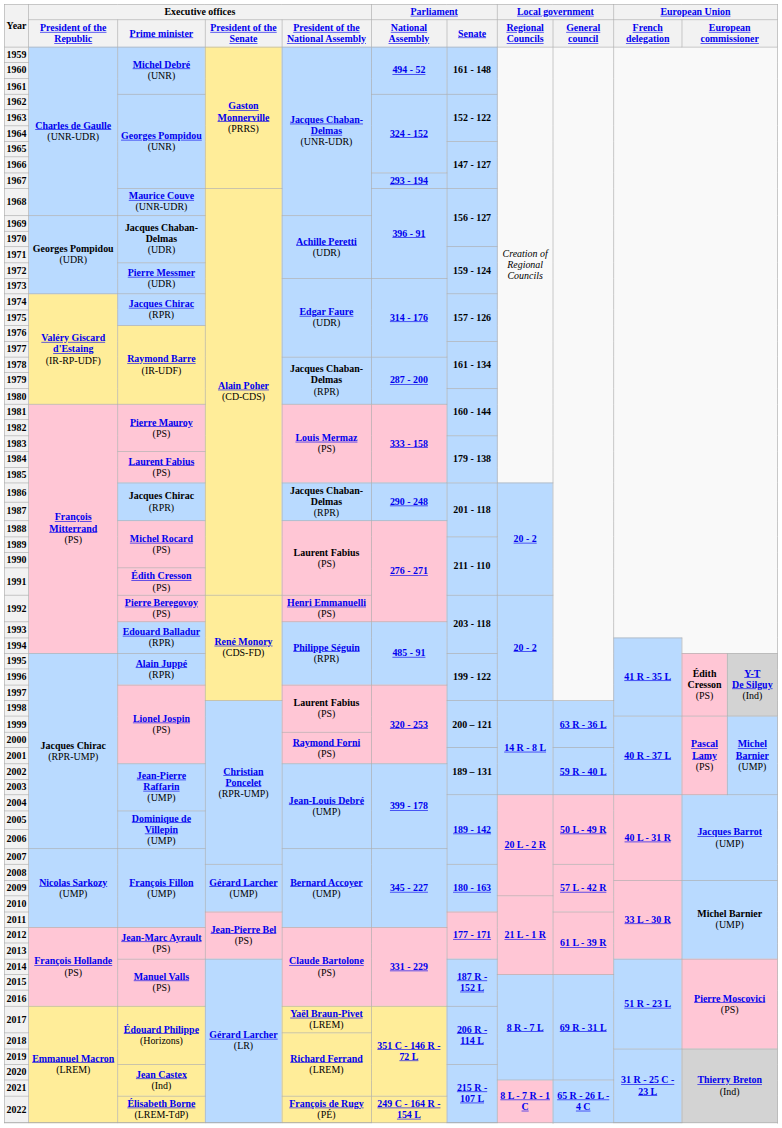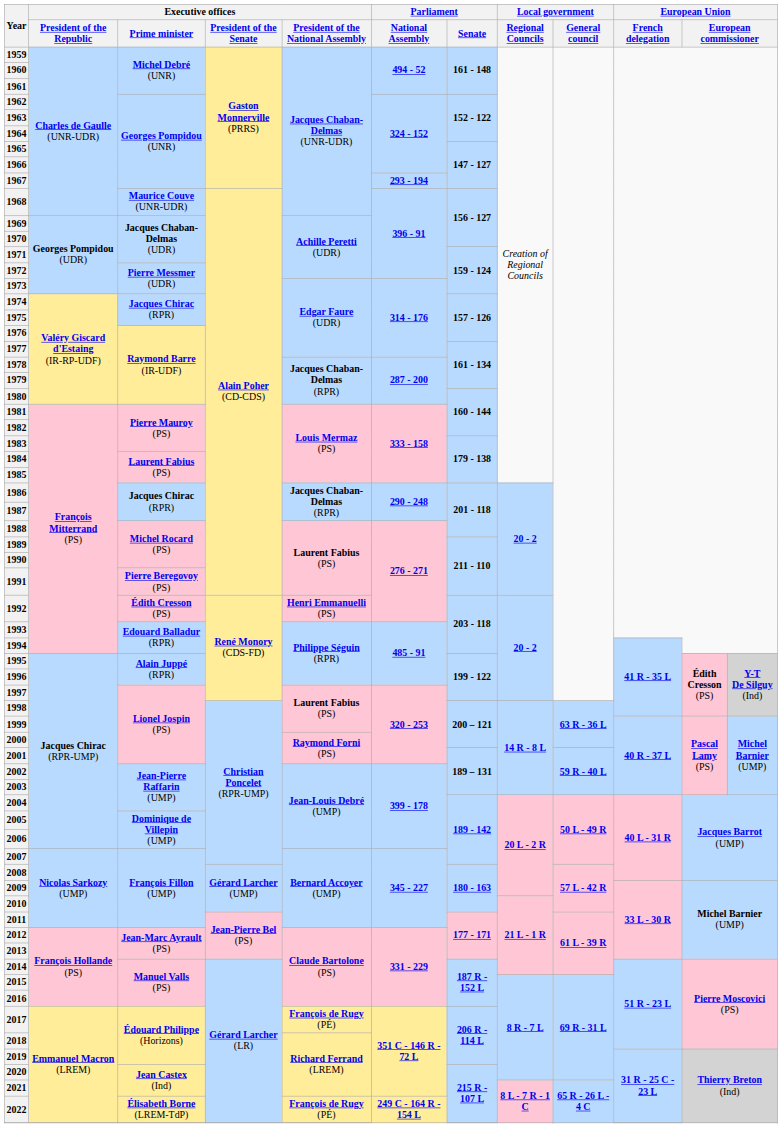 <table class="wikitable sortable sticky-header-multi" style="text-align:center">
 <tr>
 <th rowspan=2 class=unsortable>Year</th>
 <th colspan=4>Executive offices</th>
 <th colspan=2><a href='#'>Parliament</a></th>
 <th colspan=2><a href='#'>Local government</a></th>
 <th colspan=3><a href='#'>European Union</a></th>
 </tr>
 <tr>
 <th class=unsortable><a href='#'>President of the<br> Republic</a></th>
 <th class=unsortable><a href='#'>Prime minister</a></th>
 <th class=unsortable><a href='#'>President of the<br> Senate</a></th>
 <th class=unsortable><a href='#'>President of the<br> National Assembly</a></th>
 <th class=unsortable><a href='#'>National<br>Assembly</a></th>
 <th class=unsortable><a href='#'>Senate</a></th>
 <th class=unsortable><a href='#'>Regional<br>Councils</a></th>
 <th class=unsortable><a href='#'>General council</a></th>
 <th class=unsortable><a href='#'>French delegation</a></th>
 <th colspan=2 class=unsortable><a href='#'>European commissioner</a></th>
 </tr>
 <tr>
 <th>1959</th>
 <td rowspan=10 style="background:#b9daff"><strong><a href='#'>Charles de Gaulle</a></strong> <br>(UNR-UDR)</td>
 <td rowspan=3 style="background:#b9daff"><strong><a href='#'>Michel Debré</a></strong> <br>(UNR)</td>
 <td rowspan=9 style="background:#ffed99"><strong><a href='#'>Gaston Monnerville</a></strong> <br>(PRRS)</td>
 <td rowspan=10 style="background:#b9daff"><strong><a href='#'>Jacques Chaban-Delmas</a></strong> <br>(UNR-UDR)</td>
 <td rowspan=3 style="background:#b9daff"><strong><a href='#'>494 - 52</a></strong></td>
 <td rowspan=3 style="background:#b9daff"><strong>161 - 148</strong></td>
 <td rowspan=27><em>Creation of <br> Regional <br> Councils</em></td>
 <td rowspan=39></td>
 </tr>
 <tr>
 <th>1960</th>
 </tr>
 <tr>
 <th>1961</th>
 </tr>
 <tr>
 <th>1962</th>
 <td rowspan=6 style="background:#b9daff"><strong><a href='#'>Georges Pompidou</a></strong> <br>(UNR)</td>
 <td rowspan=5 style="background:#b9daff"><strong><a href='#'>324 - 152</a></strong></td>
 <td rowspan=3 style="background:#b9daff"><strong>152 - 122</strong></td>
 </tr>
 <tr>
 <th>1963</th>
 </tr>
 <tr>
 <th>1964</th>
 </tr>
 <tr>
 <th>1965</th>
 <td rowspan=3 style="background:#b9daff"><strong>147 - 127</strong></td>
 </tr>
 <tr>
 <th>1966</th>
 </tr>
 <tr>
 <th>1967</th>
 <td rowspan=1 style="background:#b9daff"><strong><a href='#'>293 - 194</a></strong></td>
 </tr>
 <tr>
 <th>1968</th>
 <td rowspan=1 style="background:#b9daff"><strong><a href='#'>Maurice Couve</a></strong> <br>(UNR-UDR)</td>
 <td rowspan=24 style="background:#ffed99"><strong><a href='#'>Alain Poher</a></strong> <br>(CD-CDS)</td>
 <td rowspan=5 style="background:#b9daff"><strong><a href='#'>396 - 91</a></strong></td>
 <td rowspan=3 style="background:#b9daff"><strong>156 - 127</strong></td>
 </tr>
 <tr>
 <th>1969</th>
 <td rowspan=5 style="background:#b9daff"><strong>Georges Pompidou</strong> <br>(UDR)</td>
 <td rowspan=3 style="background:#b9daff"><strong>Jacques Chaban-Delmas</strong> <br>(UDR)</td>
 <td rowspan=4 style="background:#b9daff"><strong><a href='#'>Achille Peretti</a></strong> <br>(UDR)</td>
 </tr>
 <tr>
 <th>1970</th>
 </tr>
 <tr>
 <th>1971</th>
 <td rowspan=3 style="background:#b9daff"><strong>159 - 124</strong></td>
 </tr>
 <tr>
 <th>1972</th>
 <td rowspan=2 style="background:#b9daff"><strong><a href='#'>Pierre Messmer</a></strong> <br>(UDR)</td>
 </tr>
 <tr>
 <th>1973</th>
 <td rowspan=5 style="background:#b9daff"><strong><a href='#'>Edgar Faure</a></strong> <br>(UDR)</td>
 <td rowspan=5 style="background:#b9daff"><strong><a href='#'>314 - 176</a></strong></td>
 </tr>
 <tr>
 <th>1974</th>
 <td rowspan=7 style="background:#ffed99"><strong><a href='#'>Valéry Giscard d'Estaing</a></strong> <br>(IR-RP-UDF)</td>
 <td rowspan=2 style="background:#b9daff"><strong><a href='#'>Jacques Chirac</a></strong> <br>(RPR)</td>
 <td rowspan=3 style="background:#b9daff"><strong>157 - 126</strong></td>
 </tr>
 <tr>
 <th>1975</th>
 </tr>
 <tr>
 <th>1976</th>
 <td rowspan=5 style="background:#ffed99"><strong><a href='#'>Raymond Barre</a></strong> <br>(IR-UDF)</td>
 </tr>
 <tr>
 <th>1977</th>
 <td rowspan=3 style="background:#b9daff"><strong>161 - 134</strong></td>
 </tr>
 <tr>
 <th>1978</th>
 <td rowspan=3 style="background:#b9daff"><strong>Jacques Chaban-Delmas</strong> <br>(RPR)</td>
 <td rowspan=3 style="background:#b9daff"><strong><a href='#'>287 - 200</a></strong></td>
 </tr>
 <tr>
 <th>1979</th>
 </tr>
 <tr>
 <th>1980</th>
 <td rowspan=3 style="background:#b9daff"><strong>160 - 144</strong></td>
 </tr>
 <tr>
 <th>1981</th>
 <td rowspan=14 style="background:#ffc6d5"><strong><a href='#'>François Mitterrand</a></strong> <br>(PS)</td>
 <td rowspan=3 style="background:#ffc6d5"><strong><a href='#'>Pierre Mauroy</a></strong> <br>(PS)</td>
 <td rowspan=5 style="background:#ffc6d5"><strong><a href='#'>Louis Mermaz</a></strong> <br>(PS)</td>
 <td rowspan=5 style="background:#ffc6d5"><strong><a href='#'>333 - 158</a></strong></td>
 </tr>
 <tr>
 <th>1982</th>
 </tr>
 <tr>
 <th>1983</th>
 <td rowspan=3 style="background:#b9daff"><strong>179 - 138</strong></td>
 </tr>
 <tr>
 <th>1984</th>
 <td rowspan=2 style="background:#ffc6d5"><strong><a href='#'>Laurent Fabius</a></strong> <br>(PS)</td>
 </tr>
 <tr>
 <th>1985</th>
 </tr>
 <tr>
 <th>1986</th>
 <td rowspan=2 style="background:#b9daff"><strong>Jacques Chirac</strong> <br>(RPR)</td>
 <td rowspan=2 style="background:#b9daff"><strong>Jacques Chaban-Delmas</strong> <br>(RPR)</td>
 <td rowspan=2 style="background:#b9daff"><strong><a href='#'>290 - 248</a></strong></td>
 <td rowspan=3 style="background:#b9daff"><strong>201 - 118</strong></td>
 <td rowspan=6 style="background:#b9daff"><strong><a href='#'>20 - 2</a></strong></td>
 </tr>
 <tr>
 <th>1987</th>
 </tr>
 <tr>
 <th>1988</th>
 <td rowspan=3 style="background:#ffc6d5"><strong><a href='#'>Michel Rocard</a></strong> <br>(PS)</td>
 <td rowspan=4 style="background:#ffc6d5"><strong>Laurent Fabius</strong> <br>(PS)</td>
 <td rowspan=5 style="background:#ffc6d5"><strong><a href='#'>276 - 271</a></strong></td>
 </tr>
 <tr>
 <th>1989</th>
 <td rowspan=3 style="background:#b9daff"><strong>211 - 110</strong></td>
 </tr>
 <tr>
 <th>1990</th>
 </tr>
 <tr>
 <th>1991</th>
-<td rowspan=1 style="background:#ffc6d5"><strong><a href='#'>Édith Cresson</a></strong> <br>(PS)</td>
+<td rowspan=1 style="background:#ffc6d5"><strong><a href='#'>Pierre Beregovoy</a></strong> <br>(PS)</td>
 </tr>
 <tr>
 <th>1992</th>
-<td rowspan=1 style="background:#ffc6d5"><strong><a href='#'>Pierre Beregovoy</a></strong> <br>(PS)</td>
+<td rowspan=1 style="background:#ffc6d5"><strong><a href='#'>Édith Cresson</a></strong> <br>(PS)</td>
 <td rowspan=6 style="background:#ffed99"><strong><a href='#'>René Monory</a></strong>  <br>(CDS-FD)</td>
 <td rowspan=1 style="background:#ffc6d5"><strong><a href='#'>Henri Emmanuelli</a></strong> <br>(PS)</td>
 <td rowspan=3 style="background:#b9daff"><strong>203 - 118</strong></td>
 <td rowspan=6 style="background:#b9daff"><strong><a href='#'>20 - 2</a></strong></td>
 </tr>
 <tr>
 <th>1993</th>
 <td rowspan=2 style="background:#b9daff"><strong><a href='#'>Edouard Balladur</a></strong> <br>(RPR)</td>
 <td rowspan=4 style="background:#b9daff"><strong><a href='#'>Philippe Séguin</a></strong> <br>(RPR)</td>
 <td rowspan=4 style="background:#b9daff"><strong><a href='#'>485 - 91</a></strong></td>
 </tr>
 <tr>
 <th>1994</th>
 <td rowspan=5 style="background:#b9daff"><strong><a href='#'>41 R - 35 L</a></strong></td>
 </tr>
 <tr>
 <th>1995</th>
 <td rowspan=12 style="background:#b9daff"><strong>Jacques Chirac</strong> <br>(RPR-UMP)</td>
 <td rowspan=2 style="background:#b9daff"><strong><a href='#'>Alain Juppé</a></strong> <br>(RPR)</td>
 <td rowspan=3 style="background:#b9daff"><strong>199 - 122</strong></td>
 <td rowspan=4 style="background:#ffc6d5"><strong>Édith<br>Cresson</strong> <br>(PS)</td>
 <td rowspan=4 style="background:lightgray"><strong><a href='#'>Y-T<br>De Silguy</a></strong> <br>(Ind)</td>
 </tr>
 <tr>
 <th>1996</th>
 </tr>
 <tr>
 <th>1997</th>
 <td rowspan=5 style="background:#ffc6d5"><strong><a href='#'>Lionel Jospin</a></strong> <br>(PS)</td>
 <td rowspan=3 style="background:#ffc6d5"><strong>Laurent Fabius</strong> <br>(PS)</td>
 <td rowspan=5 style="background:#ffc6d5"><strong><a href='#'>320 - 253</a></strong></td>
 </tr>
 <tr>
 <th>1998</th>
 <td rowspan=10 style="background:#b9daff"><strong><a href='#'>Christian Poncelet</a></strong> <br>(RPR-UMP)</td>
 <td rowspan=3 style="background:#b9daff"><strong>200 – 121</strong></td>
 <td rowspan=6 style="background:#b9daff"><strong><a href='#'>14 R - 8 L</a></strong></td>
 <td rowspan=3 style="background:#b9daff"><strong><a href='#'>63 R - 36 L</a></strong></td>
 </tr>
 <tr>
 <th>1999</th>
 <td rowspan=5 style="background:#b9daff"><strong><a href='#'>40 R - 37 L</a></strong></td>
 <td rowspan=5 style="background:#ffc6d5"><strong><a href='#'>Pascal<br>Lamy</a></strong> <br>(PS)</td>
 <td rowspan=5 style="background:#b9daff"><strong><a href='#'>Michel<br>Barnier</a></strong> <br>(UMP)</td>
 </tr>
 <tr>
 <th>2000</th>
 <td rowspan=2 style="background:#ffc6d5"><strong><a href='#'>Raymond Forni</a></strong> <br>(PS)</td>
 </tr>
 <tr>
 <th>2001</th>
 <td rowspan=3 style="background:#b9daff"><strong>189 – 131</strong></td>
 <td rowspan=3 style="background:#b9daff"><strong><a href='#'>59 R - 40 L</a></strong></td>
 </tr>
 <tr>
 <th>2002</th>
 <td rowspan=3 style="background:#b9daff"><strong><a href='#'>Jean-Pierre Raffarin</a></strong> <br>(UMP)</td>
 <td rowspan=5 style="background:#b9daff"><strong><a href='#'>Jean-Louis Debré</a></strong> <br>(UMP)</td>
 <td rowspan=5 style="background:#b9daff"><strong><a href='#'>399 - 178</a></strong></td>
 </tr>
 <tr>
 <th>2003</th>
 </tr>
 <tr>
 <th>2004</th>
 <td rowspan=4 style="background:#b9daff"><strong><a href='#'>189 - 142</a></strong></td>
 <td rowspan=6 style="background:#ffc6d5"><strong><a href='#'>20 L - 2 R</a></strong></td>
 <td rowspan=4 style="background:#ffc6d5"><strong><a href='#'>50 L - 49 R</a></strong></td>
 <td rowspan=5 style="background:#ffc6d5"><strong><a href='#'>40 L - 31 R</a></strong></td>
 <td colspan=2 rowspan=5 style="background:#b9daff"><strong><a href='#'>Jacques Barrot</a></strong> <br>(UMP)</td>
 </tr>
 <tr>
 <th>2005</th>
 <td rowspan=2 style="background:#b9daff"><strong><a href='#'>Dominique de Villepin</a></strong> <br>(UMP)</td>
 </tr>
 <tr>
 <th>2006</th>
 </tr>
 <tr>
 <th>2007</th>
 <td rowspan=5 style="background:#b9daff"><strong><a href='#'>Nicolas Sarkozy</a></strong> <br> (UMP)</td>
 <td rowspan=5 style="background:#b9daff"><strong><a href='#'>François Fillon</a></strong> <br> (UMP)</td>
 <td rowspan=5 style="background:#b9daff"><strong><a href='#'>Bernard Accoyer</a></strong> <br> (UMP)</td>
 <td rowspan=5 style="background:#b9daff"><strong><a href='#'>345 - 227</a></strong></td>
 </tr>
 <tr>
 <th>2008</th>
 <td rowspan=3 style="background:#b9daff"><strong><a href='#'>Gérard Larcher</a></strong> <br> (UMP)</td>
 <td rowspan=3 style="background:#b9daff"><strong><a href='#'>180 - 163</a></strong></td>
 <td rowspan=3 style="background:#ffc6d5"><strong><a href='#'>57 L - 42 R</a></strong></td>
 </tr>
 <tr>
 <th>2009</th>
 <td rowspan=5 style="background:#ffc6d5"><strong><a href='#'>33 L - 30 R</a></strong></td>
 <td colspan=2 rowspan=5 style="background:#b9daff"><strong>Michel Barnier</strong> <br> (UMP)</td>
 </tr>
 <tr>
 <th>2010</th>
 <td rowspan=5 style="background:#ffc6d5"><strong><a href='#'>21 L - 1 R</a></strong></td>
 </tr>
 <tr>
 <th>2011</th>
 <td rowspan=3 style="background:#ffc6d5"><strong><a href='#'>Jean-Pierre Bel</a></strong><br> (PS)</td>
 <td rowspan=3 style="background:#ffc6d5"><strong><a href='#'>177 - 171</a></strong></td>
 <td rowspan=4 style="background:#ffc6d5"><strong><a href='#'>61 L - 39 R</a></strong></td>
 </tr>
 <tr>
 <th>2012</th>
 <td rowspan=5 style="background:#ffc6d5"><strong><a href='#'>François Hollande</a></strong><br> (PS)</td>
 <td rowspan=2 style="background:#ffc6d5"><strong><a href='#'>Jean-Marc Ayrault</a></strong><br> (PS)</td>
 <td rowspan=5 style="background:#ffc6d5"><strong><a href='#'>Claude Bartolone</a></strong><br> (PS)</td>
 <td rowspan=5 style="background:#ffc6d5"><strong><a href='#'>331 - 229</a></strong></td>
 </tr>
 <tr>
 <th>2013</th>
 </tr>
 <tr>
 <th>2014</th>
 <td rowspan=3 style="background:#ffc6d5"><strong><a href='#'>Manuel Valls</a></strong><br> (PS)</td>
 <td rowspan=9 style="background:#b9daff"><strong><a href='#'>Gérard Larcher</a></strong> <br> (LR)</td>
 <td rowspan=3 style="background:#b9daff"><strong><a href='#'>187 R - 152 L</a></strong></td>
 <td rowspan=5 style="background:#b9daff"><strong><a href='#'>51 R - 23 L</a></strong></td>
 <td colspan=2 rowspan=5 style="background:#ffc6d5"><strong><a href='#'>Pierre Moscovici</a></strong> <br> (PS)</td>
 </tr>
 <tr>
 <th>2015</th>
 <td rowspan=6 style="background:#b9daff"><strong><a href='#'>8 R - 7 L</a></strong></td>
 <td rowspan=6 style="background:#b9daff"><strong><a href='#'>69 R - 31 L</a></strong></td>
 </tr>
 <tr>
 <th>2016</th>
 </tr>
 <tr>
 <th>2017</th>
 <td rowspan=6 style="background:#ffed99"><strong><a href='#'>Emmanuel Macron</a></strong><br> (LREM)</td>
 <td rowspan=3 style="background:#ffed99"><strong><a href='#'>Édouard Philippe</a></strong><br> (Horizons)</td>
-<td rowspan=1 style="background:#ffed99"><strong><a href='#'>Yaël Braun-Pivet</a></strong><br> (LREM)</td>
+<td rowspan=1 style="background:#ffed99"><strong><a href='#'>François de Rugy</a></strong><br> (PÉ)</td>
 <td rowspan=5 style="background:#ffed99"><strong><a href='#'>351 C - 146 R - 72 L</a></strong></td>
 <td rowspan=3 style="background:#b9daff"><strong><a href='#'>206 R - 114 L</a></strong></td>
 </tr>
 <tr>
 <th>2018</th>
 <td rowspan=4 style="background:#ffed99"><strong><a href='#'>Richard Ferrand</a></strong><br> (LREM)</td>
 </tr>
 <tr>
 <th>2019</th>
 <td rowspan=4 style="background:#b9daff"><strong><a href='#'>31 R - 25 C - 23 L</a></strong></td>
 <td colspan=2 rowspan=5 style="background:lightgray"><strong><a href='#'>Thierry Breton</a></strong> <br> (Ind)</td>
 </tr>
 <tr>
 <th>2020</th>
 <td rowspan=2 style="background:#ffed99"><strong><a href='#'>Jean Castex</a></strong><br> (Ind)</td>
 <td rowspan=3 style="background:#b9daff"><strong><a href='#'>215 R - 107 L</a></strong></td>
 </tr>
 <tr>
 <th>2021</th>
 <td rowspan=6 style="background:#ffc6d5"><strong><a href='#'>8 L - 7 R - 1 C</a></strong></td>
 <td rowspan=6 style="background:#b9daff"><strong><a href='#'>65 R - 26 L - 4 C</a></strong></td>
 </tr>
 <tr>
 <th>2022</th>
 <td rowspan=1 style="background:#ffed99"><strong><a href='#'>Élisabeth Borne</a></strong><br> (LREM-TdP)</td>
 <td rowspan=1 style="background:#ffed99"><strong><a href='#'>François de Rugy</a></strong><br> (PÉ)</td>
 <td rowspan=5 style="background:#ffed99"><strong><a href='#'>249 C - 164 R - 154 L</a></strong></td>
 </tr>
 <tr>
 </tr>
 </table>
